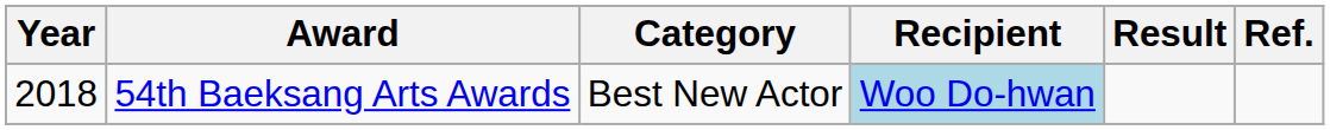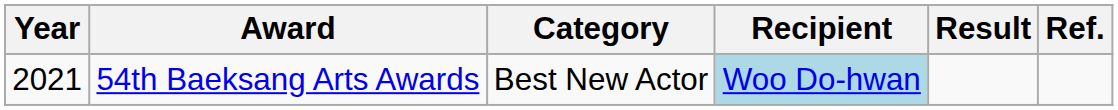 <table class="wikitable">
 <tr>
 <th>Year</th>
 <th>Award</th>
 <th>Category</th>
 <th>Recipient</th>
 <th>Result</th>
 <th>Ref.</th>
 </tr>
 <tr>
-<td>2018</td>
+<td>2021</td>
 <td><a href='#'>54th Baeksang Arts Awards</a></td>
 <td>Best New Actor</td>
 <td style="background: lightblue;"><a href='#'>Woo Do-hwan</a></td>
 <td></td>
 <td></td>
 </tr>
 </table>
